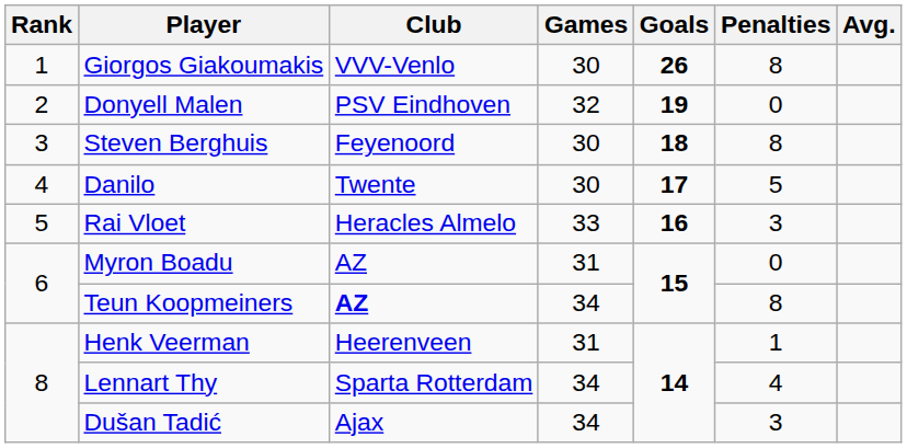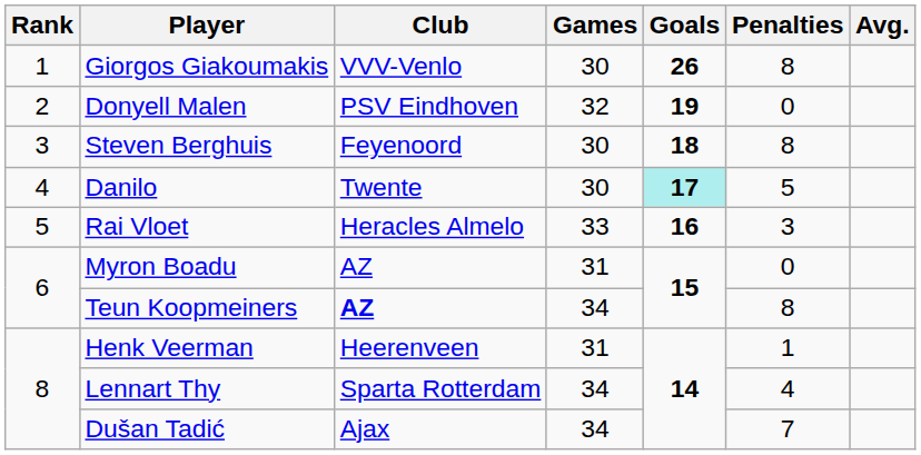 <table class="wikitable" style="text-align:center">
 <tr>
 <th>Rank</th>
 <th>Player</th>
 <th>Club</th>
 <th>Games</th>
 <th>Goals</th>
 <th>Penalties</th>
 <th>Avg.</th>
 </tr>
 <tr>
 <td>1</td>
 <td style="text-align:left"> <a href='#'>Giorgos Giakoumakis</a></td>
 <td style="text-align:left"><a href='#'>VVV-Venlo</a></td>
 <td>30</td>
 <td><strong>26</strong></td>
 <td>8</td>
 <td></td>
 </tr>
 <tr>
 <td>2</td>
 <td style="text-align:left"> <a href='#'>Donyell Malen</a></td>
 <td style="text-align:left"><a href='#'>PSV Eindhoven</a></td>
 <td>32</td>
 <td><strong>19</strong></td>
 <td>0</td>
 <td></td>
 </tr>
 <tr>
 <td>3</td>
 <td style="text-align:left"> <a href='#'>Steven Berghuis</a></td>
 <td style="text-align:left"><a href='#'>Feyenoord</a></td>
 <td>30</td>
 <td><strong>18</strong></td>
 <td>8</td>
 <td></td>
 </tr>
 <tr>
 <td>4</td>
 <td style="text-align:left"> <a href='#'>Danilo</a></td>
 <td style="text-align:left"><a href='#'>Twente</a></td>
 <td>30</td>
-<td><strong>17</strong></td>
+<td style="background: paleturquoise;"><strong>17</strong></td>
 <td>5</td>
 <td></td>
 </tr>
 <tr>
 <td>5</td>
 <td style="text-align:left"> <a href='#'>Rai Vloet</a></td>
 <td style="text-align:left"><a href='#'>Heracles Almelo</a></td>
 <td>33</td>
 <td><strong>16</strong></td>
 <td>3</td>
 <td></td>
 </tr>
 <tr>
 <td rowspan="2">6</td>
 <td style="text-align:left"> <a href='#'>Myron Boadu</a></td>
 <td style="text-align:left"><a href='#'>AZ</a></td>
 <td>31</td>
 <td rowspan="2"><strong>15</strong></td>
 <td>0</td>
 <td></td>
 </tr>
 <tr>
 <td style="text-align:left"> <a href='#'>Teun Koopmeiners</a></td>
 <td style="text-align:left"><strong><a href='#'>AZ</a></strong></td>
 <td>34</td>
 <td>8</td>
 <td></td>
 </tr>
 <tr>
 <td rowspan="3">8</td>
 <td style="text-align:left"> <a href='#'>Henk Veerman</a></td>
 <td style="text-align:left"><a href='#'>Heerenveen</a></td>
 <td>31</td>
 <td rowspan="3"><strong>14</strong></td>
 <td>1</td>
 <td></td>
 </tr>
 <tr>
 <td style="text-align:left"> <a href='#'>Lennart Thy</a></td>
 <td style="text-align:left"><a href='#'>Sparta Rotterdam</a></td>
 <td>34</td>
 <td>4</td>
 <td></td>
 </tr>
 <tr>
 <td style="text-align:left"> <a href='#'>Dušan Tadić</a></td>
 <td style="text-align:left"><a href='#'>Ajax</a></td>
 <td>34</td>
-<td>3</td>
+<td>7</td>
 <td></td>
 </tr>
 </table>
